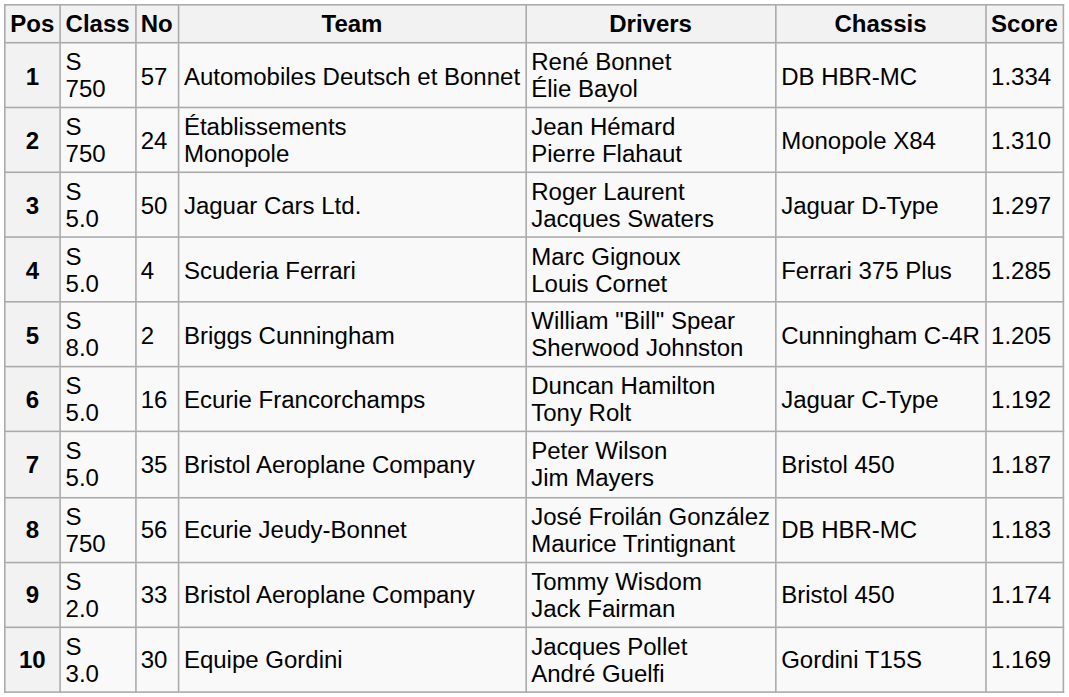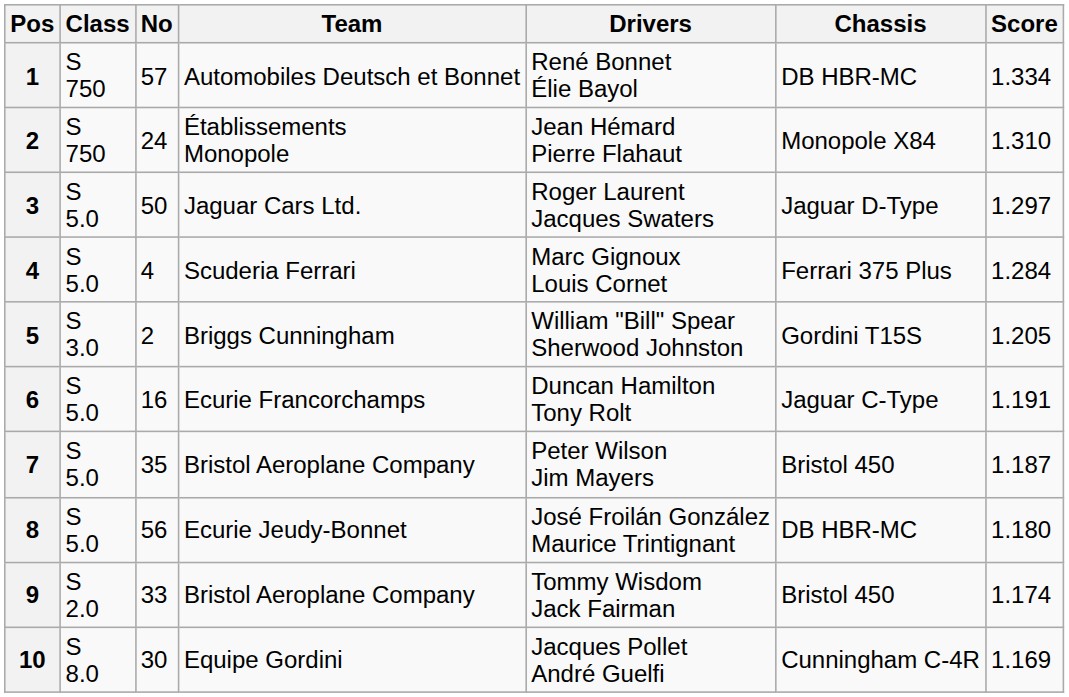 <table class="wikitable" style="font-size: 95%;">
 <tr>
 <th>Pos</th>
 <th>Class</th>
 <th>No</th>
 <th>Team</th>
 <th>Drivers</th>
 <th>Chassis</th>
 <th>Score</th>
 </tr>
 <tr>
 <th>1</th>
 <td>S<br>750</td>
 <td>57</td>
 <td> Automobiles Deutsch et Bonnet</td>
 <td> René Bonnet<br> Élie Bayol</td>
 <td>DB HBR-MC</td>
 <td>1.334</td>
 </tr>
 <tr>
 <th>2</th>
 <td>S<br>750</td>
 <td>24</td>
 <td> Établissements<br>Monopole</td>
 <td> Jean Hémard<br> Pierre Flahaut</td>
 <td>Monopole X84</td>
 <td>1.310</td>
 </tr>
 <tr>
 <th>3</th>
 <td>S<br>5.0</td>
 <td>50</td>
 <td> Jaguar Cars Ltd.</td>
 <td> Roger Laurent<br> Jacques Swaters</td>
 <td>Jaguar D-Type</td>
 <td>1.297</td>
 </tr>
 <tr>
 <th>4</th>
 <td>S<br>5.0</td>
 <td>4</td>
 <td> Scuderia Ferrari</td>
 <td> Marc Gignoux<br> Louis Cornet</td>
 <td>Ferrari 375 Plus</td>
-<td>1.285</td>
+<td>1.284</td>
 </tr>
 <tr>
 <th>5</th>
-<td>S<br>8.0</td>
+<td>S<br>3.0</td>
 <td>2</td>
 <td> Briggs Cunningham</td>
 <td> William "Bill" Spear<br> Sherwood Johnston</td>
-<td>Cunningham C-4R</td>
+<td>Gordini T15S</td>
 <td>1.205</td>
 </tr>
 <tr>
 <th>6</th>
 <td>S<br>5.0</td>
 <td>16</td>
 <td> Ecurie Francorchamps</td>
 <td> Duncan Hamilton<br> Tony Rolt</td>
 <td>Jaguar C-Type</td>
-<td>1.192</td>
+<td>1.191</td>
 </tr>
 <tr>
 <th>7</th>
 <td>S<br>5.0</td>
 <td>35</td>
 <td> Bristol Aeroplane Company</td>
 <td> Peter Wilson<br> Jim Mayers</td>
 <td>Bristol 450</td>
 <td>1.187</td>
 </tr>
 <tr>
 <th>8</th>
-<td>S<br>750</td>
+<td>S<br>5.0</td>
 <td>56</td>
 <td> Ecurie Jeudy-Bonnet</td>
 <td> José Froilán González<br> Maurice Trintignant</td>
 <td>DB HBR-MC</td>
-<td>1.183</td>
+<td>1.180</td>
 </tr>
 <tr>
 <th>9</th>
 <td>S<br>2.0</td>
 <td>33</td>
 <td> Bristol Aeroplane Company</td>
 <td> Tommy Wisdom<br> Jack Fairman</td>
 <td>Bristol 450</td>
 <td>1.174</td>
 </tr>
 <tr>
 <th>10</th>
-<td>S<br>3.0</td>
+<td>S<br>8.0</td>
 <td>30</td>
 <td> Equipe Gordini</td>
 <td> Jacques Pollet<br> André Guelfi</td>
-<td>Gordini T15S</td>
+<td>Cunningham C-4R</td>
 <td>1.169</td>
 </tr>
 </table>
